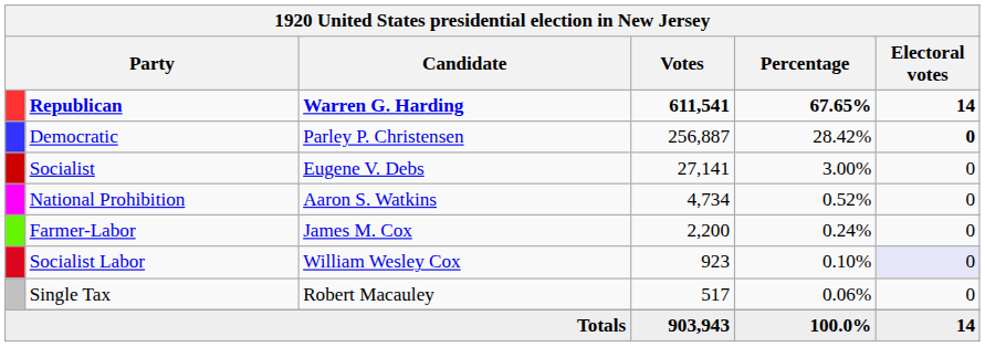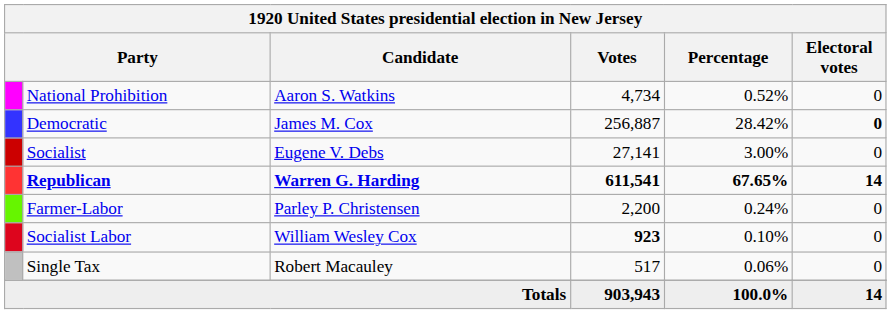 <table class="wikitable" style="font-size: 95%;">
 <tr>
 <th colspan="6">1920 United States presidential election in New Jersey</th>
 </tr>
 <tr>
 <th colspan="2" style="width: 15em">Party</th>
 <th style="width: 17em">Candidate</th>
 <th style="width: 5em">Votes</th>
 <th style="width: 7em">Percentage</th>
 <th style="width: 5em">Electoral votes</th>
 </tr>
 <tr>
-<th style="background-color:#FF3333; width: 3px"></th>
-<td style="width: 130px"><strong><a href='#'>Republican</a></strong></td>
-<td><strong><a href='#'>Warren G. Harding</a></strong></td>
-<td align="right"><strong>611,541</strong></td>
-<td align="right"><strong>67.65%</strong></td>
-<td align="right"><strong>14</strong></td>
+<th style="background-color:#FF00FF; width: 3px"></th>
+<td style="width: 130px"><a href='#'>National Prohibition</a></td>
+<td><a href='#'>Aaron S. Watkins</a></td>
+<td align="right">4,734</td>
+<td align="right">0.52%</td>
+<td align="right">0</td>
 </tr>
 <tr>
 <th style="background-color:#3333FF; width: 3px"></th>
 <td style="width: 130px"><a href='#'>Democratic</a></td>
-<td><a href='#'>Parley P. Christensen</a></td>
+<td><a href='#'>James M. Cox</a></td>
 <td align="right">256,887</td>
 <td align="right">28.42%</td>
 <td align="right"><strong>0</strong></td>
 </tr>
 <tr>
 <th style="background-color:#CC0000; width: 3px"></th>
 <td style="width: 130px"><a href='#'>Socialist</a></td>
 <td><a href='#'>Eugene V. Debs</a></td>
 <td align="right">27,141</td>
 <td align="right">3.00%</td>
 <td align="right">0</td>
 </tr>
 <tr>
-<th style="background-color:#FF00FF; width: 3px"></th>
-<td style="width: 130px"><a href='#'>National Prohibition</a></td>
-<td><a href='#'>Aaron S. Watkins</a></td>
-<td align="right">4,734</td>
-<td align="right">0.52%</td>
-<td align="right">0</td>
+<th style="background-color:#FF3333; width: 3px"></th>
+<td style="width: 130px"><strong><a href='#'>Republican</a></strong></td>
+<td><strong><a href='#'>Warren G. Harding</a></strong></td>
+<td align="right"><strong>611,541</strong></td>
+<td align="right"><strong>67.65%</strong></td>
+<td align="right"><strong>14</strong></td>
 </tr>
 <tr>
 <th style="background-color:#66f500; width: 3px"></th>
 <td style="width: 130px"><a href='#'>Farmer-Labor</a></td>
-<td><a href='#'>James M. Cox</a></td>
+<td><a href='#'>Parley P. Christensen</a></td>
 <td align="right">2,200</td>
 <td align="right">0.24%</td>
 <td align="right">0</td>
 </tr>
 <tr>
 <th style="background-color:#DD051D; width: 3px"></th>
 <td style="width: 130px"><a href='#'>Socialist Labor</a></td>
 <td><a href='#'>William Wesley Cox</a></td>
-<td align="right">923</td>
+<td align="right"><strong>923</strong></td>
 <td align="right">0.10%</td>
-<td align="right" style="background: lavender;">0</td>
+<td align="right">0</td>
 </tr>
 <tr>
 <th style="background-color:#C0C0C0; width: 3px"></th>
 <td style="width: 130px">Single Tax</td>
 <td>Robert Macauley</td>
 <td align="right">517</td>
 <td align="right">0.06%</td>
 <td align="right">0</td>
 </tr>
 <tr>
 </tr>
 <tr style="background:#eee; text-align:right;">
 <td colspan="3"><strong>Totals</strong></td>
 <td><strong>903,943</strong></td>
 <td><strong>100.0%</strong></td>
 <td><strong>14</strong></td>
 </tr>
 </table>
